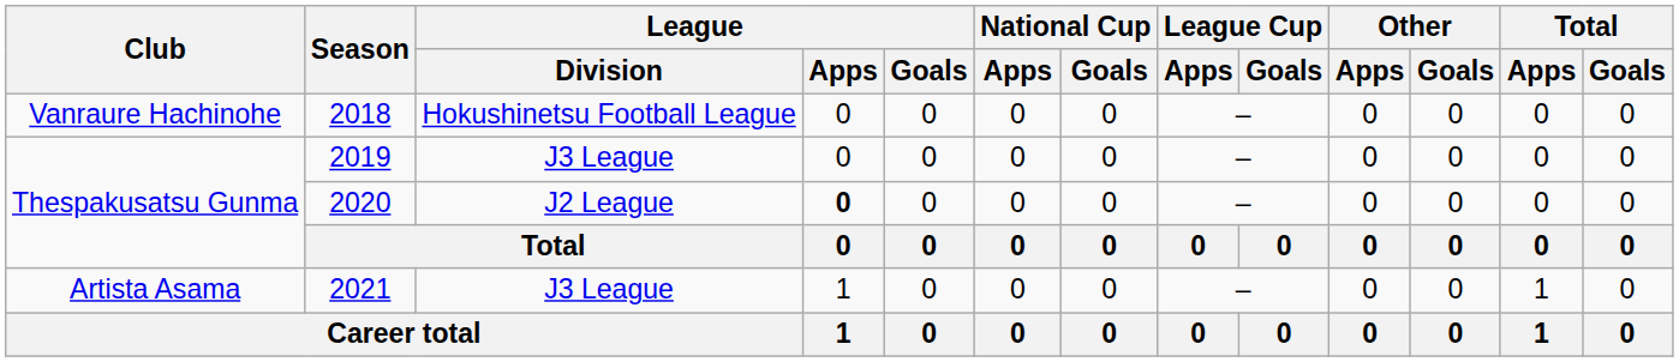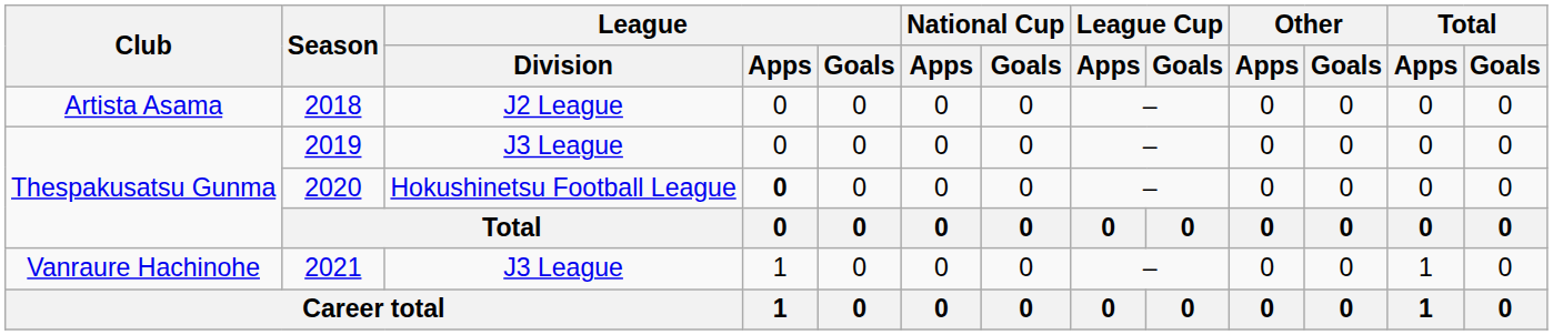 <table class="wikitable" style="text-align: center">
 <tr>
 <th rowspan="2">Club</th>
 <th rowspan="2">Season</th>
 <th colspan="3">League</th>
 <th colspan="2">National Cup</th>
 <th colspan="2">League Cup</th>
 <th colspan="2">Other</th>
 <th colspan="2">Total</th>
 </tr>
 <tr>
 <th>Division</th>
 <th>Apps</th>
 <th>Goals</th>
 <th>Apps</th>
 <th>Goals</th>
 <th>Apps</th>
 <th>Goals</th>
 <th>Apps</th>
 <th>Goals</th>
 <th>Apps</th>
 <th>Goals</th>
 </tr>
 <tr>
-<td><a href='#'>Vanraure Hachinohe</a></td>
+<td><a href='#'>Artista Asama</a></td>
 <td><a href='#'>2018</a></td>
-<td><a href='#'>Hokushinetsu Football League</a></td>
+<td><a href='#'>J2 League</a></td>
 <td>0</td>
 <td>0</td>
 <td>0</td>
 <td>0</td>
 <td colspan="2">–</td>
 <td>0</td>
 <td>0</td>
 <td>0</td>
 <td>0</td>
 </tr>
 <tr>
 <td rowspan="3"><a href='#'>Thespakusatsu Gunma</a></td>
 <td><a href='#'>2019</a></td>
 <td><a href='#'>J3 League</a></td>
 <td>0</td>
 <td>0</td>
 <td>0</td>
 <td>0</td>
 <td colspan="2">–</td>
 <td>0</td>
 <td>0</td>
 <td>0</td>
 <td>0</td>
 </tr>
 <tr>
 <td><a href='#'>2020</a></td>
-<td><a href='#'>J2 League</a></td>
+<td><a href='#'>Hokushinetsu Football League</a></td>
 <td><strong>0</strong></td>
 <td>0</td>
 <td>0</td>
 <td>0</td>
 <td colspan="2">–</td>
 <td>0</td>
 <td>0</td>
 <td>0</td>
 <td>0</td>
 </tr>
 <tr>
 <th colspan=2>Total</th>
 <th>0</th>
 <th>0</th>
 <th>0</th>
 <th>0</th>
 <th>0</th>
 <th>0</th>
 <th>0</th>
 <th>0</th>
 <th>0</th>
 <th>0</th>
 </tr>
 <tr>
-<td><a href='#'>Artista Asama</a></td>
+<td><a href='#'>Vanraure Hachinohe</a></td>
 <td><a href='#'>2021</a></td>
 <td><a href='#'>J3 League</a></td>
 <td>1</td>
 <td>0</td>
 <td>0</td>
 <td>0</td>
 <td colspan="2">–</td>
 <td>0</td>
 <td>0</td>
 <td>1</td>
 <td>0</td>
 </tr>
 <tr>
 <th colspan=3>Career total</th>
 <th>1</th>
 <th>0</th>
 <th>0</th>
 <th>0</th>
 <th>0</th>
 <th>0</th>
 <th>0</th>
 <th>0</th>
 <th>1</th>
 <th>0</th>
 </tr>
 </table>
